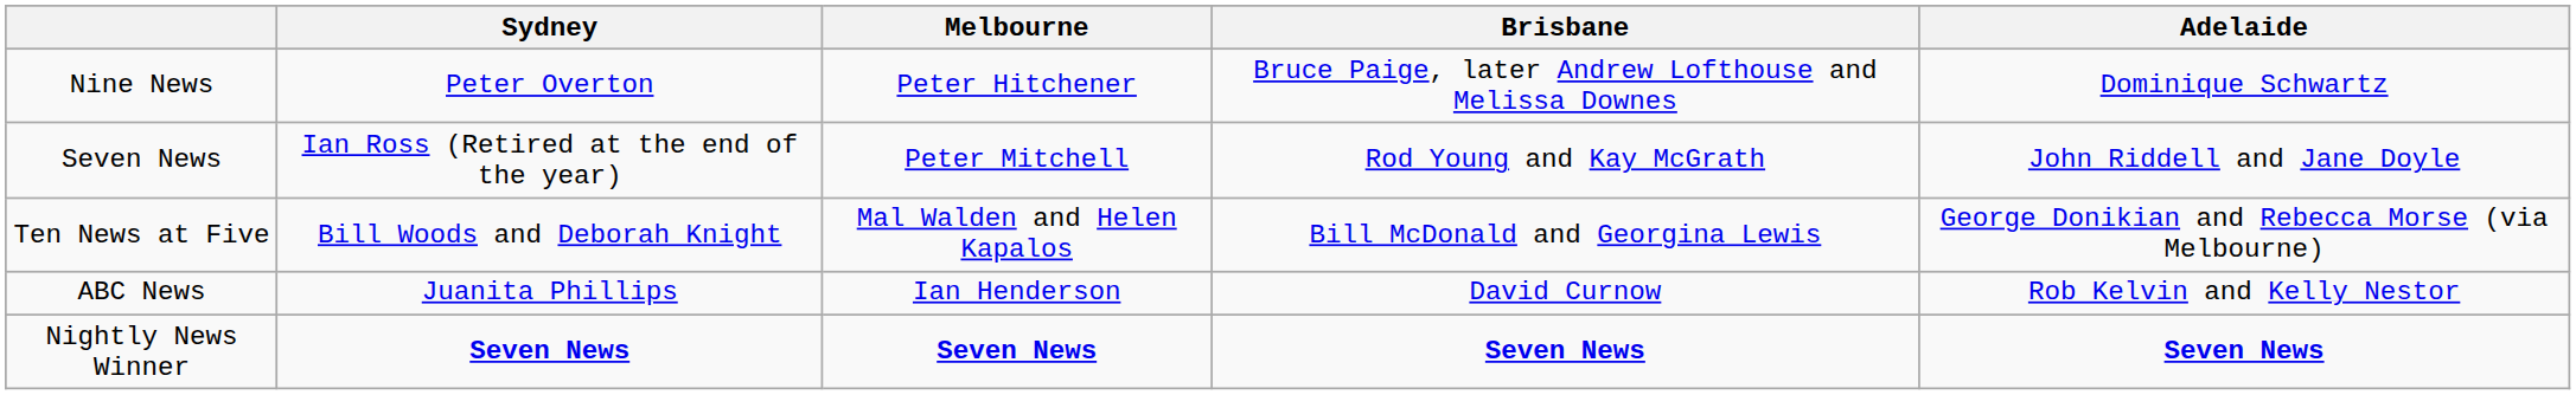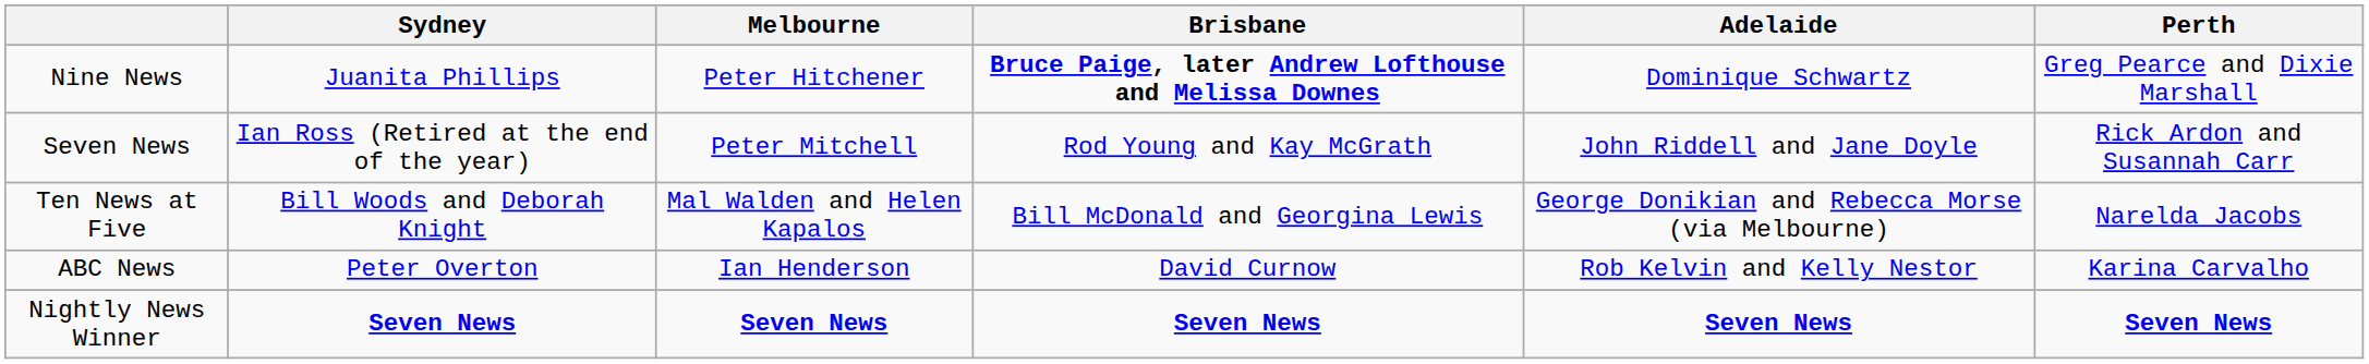 <table class="wikitable">
 <tr>
 <th></th>
 <th>Sydney</th>
 <th>Melbourne</th>
 <th>Brisbane</th>
 <th>Adelaide</th>
+<th>Perth</th>
 </tr>
 <tr style="text-align:center">
 <td>Nine News</td>
-<td><a href='#'>Peter Overton</a></td>
+<td><a href='#'>Juanita Phillips</a></td>
 <td><a href='#'>Peter Hitchener</a></td>
-<td><a href='#'>Bruce Paige</a>, later <a href='#'>Andrew Lofthouse</a> and <a href='#'>Melissa Downes</a></td>
+<td><strong><a href='#'>Bruce Paige</a>, later <a href='#'>Andrew Lofthouse</a> and <a href='#'>Melissa Downes</a></strong></td>
 <td><a href='#'>Dominique Schwartz</a></td>
+<td><a href='#'>Greg Pearce</a> and <a href='#'>Dixie Marshall</a></td>
 </tr>
 <tr style="text-align:center">
 <td>Seven News</td>
 <td><a href='#'>Ian Ross</a> (Retired at the end of the year)</td>
 <td><a href='#'>Peter Mitchell</a></td>
 <td><a href='#'>Rod Young</a> and <a href='#'>Kay McGrath</a></td>
 <td><a href='#'>John Riddell</a> and <a href='#'>Jane Doyle</a></td>
+<td><a href='#'>Rick Ardon</a> and <a href='#'>Susannah Carr</a></td>
 </tr>
 <tr style="text-align:center">
 <td>Ten News at Five</td>
 <td><a href='#'>Bill Woods</a> and <a href='#'>Deborah Knight</a></td>
 <td><a href='#'>Mal Walden</a> and <a href='#'>Helen Kapalos</a></td>
 <td><a href='#'>Bill McDonald</a> and <a href='#'>Georgina Lewis</a></td>
 <td><a href='#'>George Donikian</a> and <a href='#'>Rebecca Morse</a> (via Melbourne)</td>
+<td><a href='#'>Narelda Jacobs</a></td>
 </tr>
 <tr style="text-align:center">
 <td>ABC News</td>
-<td><a href='#'>Juanita Phillips</a></td>
+<td><a href='#'>Peter Overton</a></td>
 <td><a href='#'>Ian Henderson</a></td>
 <td><a href='#'>David Curnow</a></td>
 <td><a href='#'>Rob Kelvin</a> and <a href='#'>Kelly Nestor</a></td>
+<td><a href='#'>Karina Carvalho</a></td>
 </tr>
 <tr style="text-align:center">
 <td>Nightly News Winner</td>
 <td><strong><a href='#'>Seven News</a></strong></td>
 <td><strong><a href='#'>Seven News</a></strong></td>
 <td><strong><a href='#'>Seven News</a></strong></td>
 <td><strong><a href='#'>Seven News</a></strong></td>
+<td><strong><a href='#'>Seven News</a></strong></td>
 </tr>
 </table>
